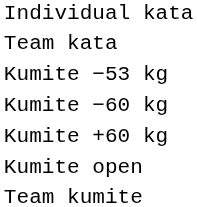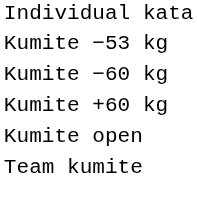 <table>
 <tr>
 <td>Individual kata</td>
-<td></td>
-<td></td>
-<td></td>
-</tr>
-<tr>
-<td>Team kata</td>
 <td></td>
 <td></td>
 <td></td>
 </tr>
 <tr>
 <td rowspan=2>Kumite −53 kg</td>
 <td rowspan=2></td>
 <td rowspan=2></td>
 <td></td>
 </tr>
 <tr>
 <td></td>
 </tr>
 <tr>
 <td rowspan=2>Kumite −60 kg</td>
 <td rowspan=2></td>
 <td rowspan=2></td>
 <td></td>
 </tr>
 <tr>
 <td></td>
 </tr>
 <tr>
 <td rowspan=2>Kumite +60 kg</td>
 <td rowspan=2></td>
 <td rowspan=2></td>
 <td></td>
 </tr>
 <tr>
 <td></td>
 </tr>
 <tr>
 <td rowspan=2>Kumite open</td>
 <td rowspan=2></td>
 <td rowspan=2></td>
 <td></td>
 </tr>
 <tr>
 <td></td>
 </tr>
 <tr>
 <td rowspan=2>Team kumite</td>
 <td rowspan=2></td>
 <td rowspan=2></td>
 <td></td>
 </tr>
 <tr>
 <td></td>
 </tr>
 </table>
